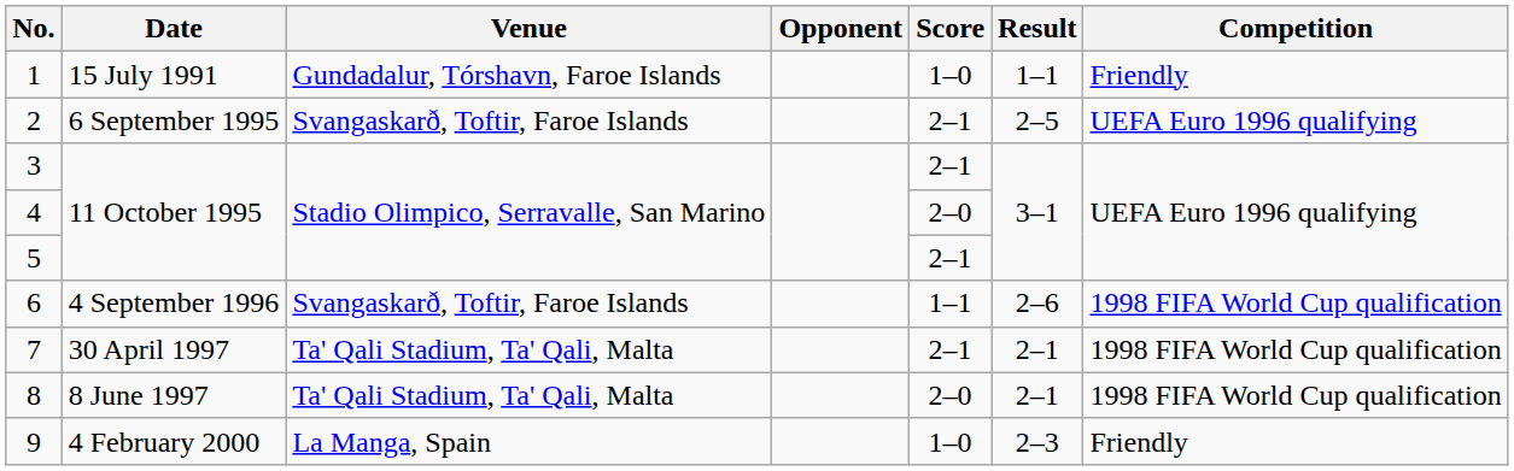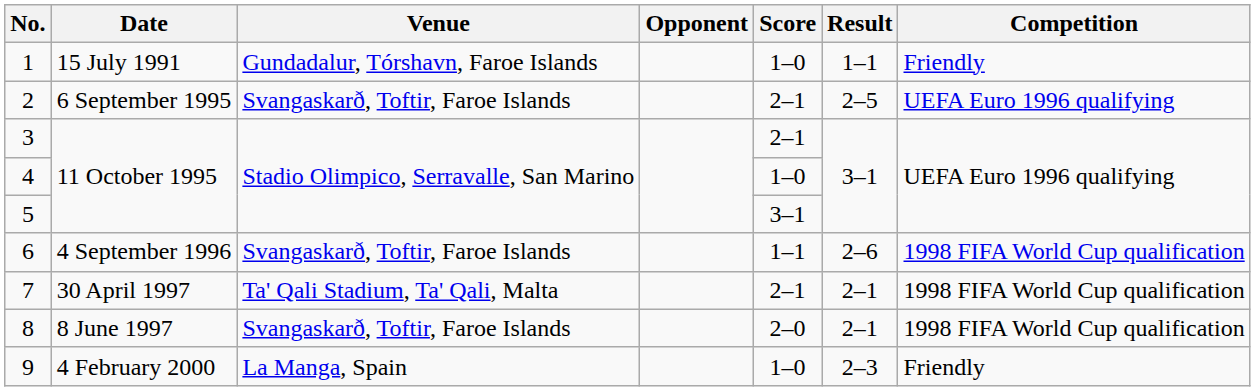 <table class="wikitable sortable">
 <tr>
 <th scope="col">No.</th>
 <th scope="col">Date</th>
 <th scope="col">Venue</th>
 <th scope="col">Opponent</th>
 <th scope="col">Score</th>
 <th scope="col">Result</th>
 <th scope="col">Competition</th>
 </tr>
 <tr>
 <td style="text-align:center">1</td>
 <td>15 July 1991</td>
 <td><a href='#'>Gundadalur</a>, <a href='#'>Tórshavn</a>, Faroe Islands</td>
 <td></td>
 <td style="text-align:center">1–0</td>
 <td style="text-align:center">1–1</td>
 <td><a href='#'>Friendly</a></td>
 </tr>
 <tr>
 <td style="text-align:center">2</td>
 <td>6 September 1995</td>
 <td><a href='#'>Svangaskarð</a>, <a href='#'>Toftir</a>, Faroe Islands</td>
 <td></td>
 <td style="text-align:center">2–1</td>
 <td style="text-align:center">2–5</td>
 <td><a href='#'>UEFA Euro 1996 qualifying</a></td>
 </tr>
 <tr>
 <td style="text-align:center">3</td>
 <td rowspan="3">11 October 1995</td>
 <td rowspan="3"><a href='#'>Stadio Olimpico</a>, <a href='#'>Serravalle</a>, San Marino</td>
 <td rowspan="3"></td>
 <td style="text-align:center">2–1</td>
 <td rowspan="3" style="text-align:center">3–1</td>
 <td rowspan="3">UEFA Euro 1996 qualifying</td>
 </tr>
 <tr>
 <td style="text-align:center">4</td>
-<td style="text-align:center">2–0</td>
+<td style="text-align:center">1–0</td>
 </tr>
 <tr>
 <td style="text-align:center">5</td>
-<td style="text-align:center">2–1</td>
+<td style="text-align:center">3–1</td>
 </tr>
 <tr>
 <td style="text-align:center">6</td>
 <td>4 September 1996</td>
 <td><a href='#'>Svangaskarð</a>, <a href='#'>Toftir</a>, Faroe Islands</td>
 <td></td>
 <td style="text-align:center">1–1</td>
 <td style="text-align:center">2–6</td>
 <td><a href='#'>1998 FIFA World Cup qualification</a></td>
 </tr>
 <tr>
 <td style="text-align:center">7</td>
 <td>30 April 1997</td>
 <td><a href='#'>Ta' Qali Stadium</a>, <a href='#'>Ta' Qali</a>, Malta</td>
 <td></td>
 <td style="text-align:center">2–1</td>
 <td style="text-align:center">2–1</td>
 <td>1998 FIFA World Cup qualification</td>
 </tr>
 <tr>
 <td style="text-align:center">8</td>
 <td>8 June 1997</td>
-<td><a href='#'>Ta' Qali Stadium</a>, <a href='#'>Ta' Qali</a>, Malta</td>
+<td><a href='#'>Svangaskarð</a>, <a href='#'>Toftir</a>, Faroe Islands</td>
 <td></td>
 <td style="text-align:center">2–0</td>
 <td style="text-align:center">2–1</td>
 <td>1998 FIFA World Cup qualification</td>
 </tr>
 <tr>
 <td style="text-align:center">9</td>
 <td>4 February 2000</td>
 <td><a href='#'>La Manga</a>, Spain</td>
 <td></td>
 <td style="text-align:center">1–0</td>
 <td style="text-align:center">2–3</td>
 <td>Friendly</td>
 </tr>
 </table>
